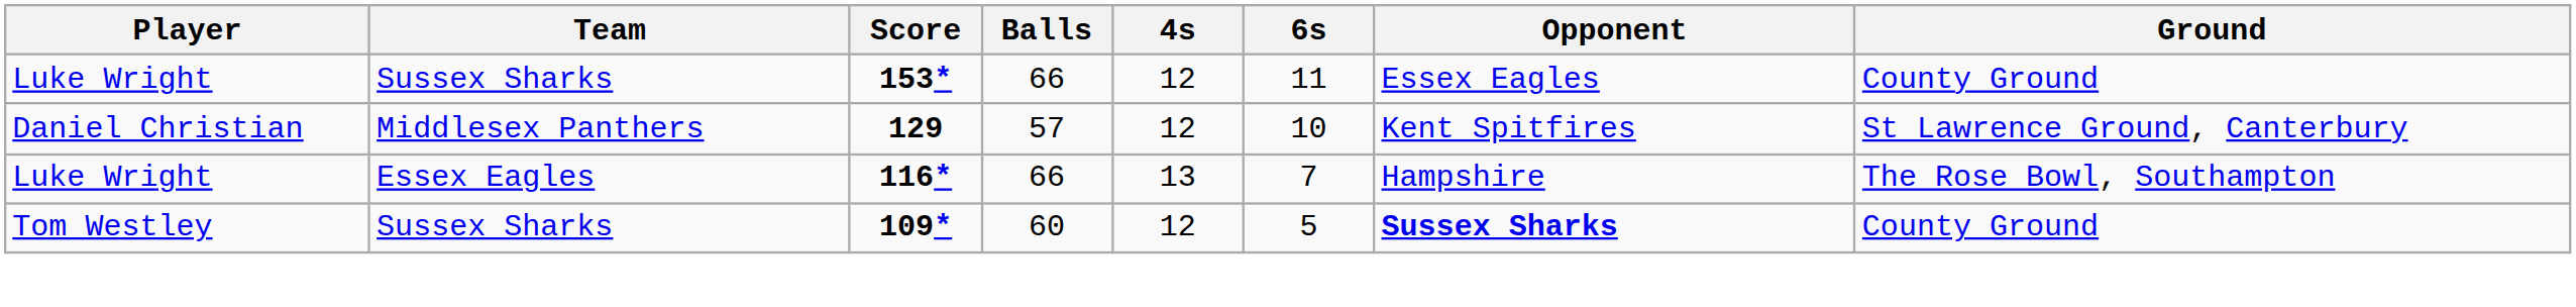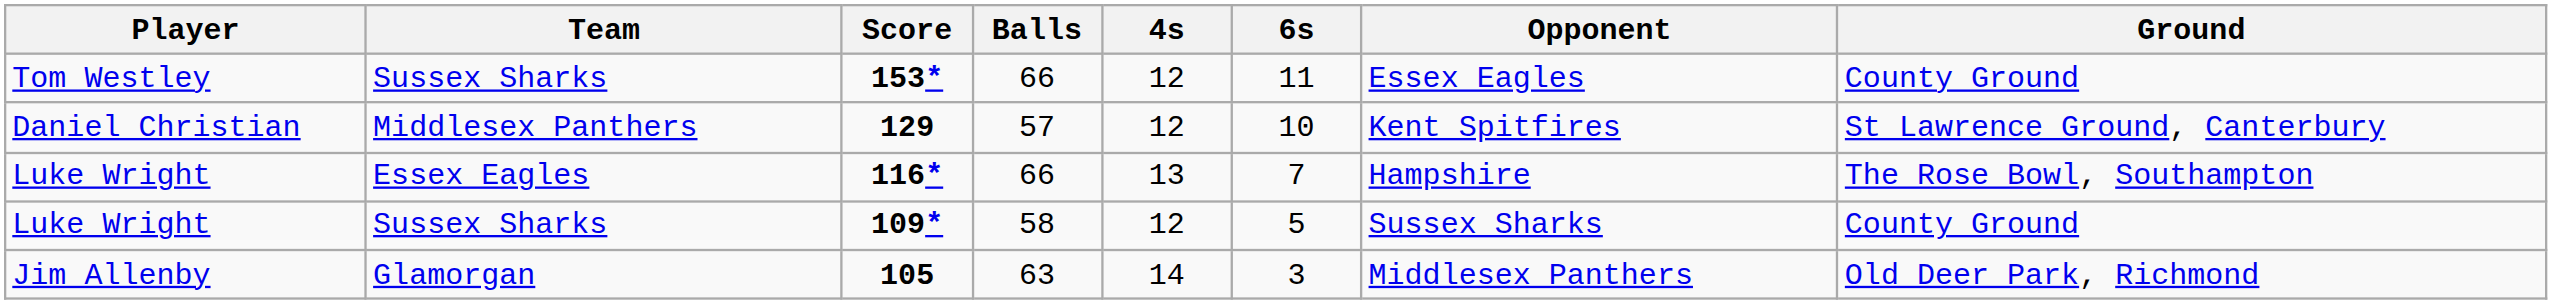 <table class="wikitable"  style="text-align:center;">
 <tr>
 <th width=150>Player</th>
 <th width=200>Team</th>
 <th width=50>Score</th>
 <th width=50>Balls</th>
 <th width=50>4s</th>
 <th width=50>6s</th>
 <th width=200>Opponent</th>
 <th width=300>Ground</th>
 </tr>
 <tr>
-<td style="text-align:left;"><a href='#'>Luke Wright</a></td>
+<td style="text-align:left;"><a href='#'>Tom Westley</a></td>
 <td style="text-align:left;"><a href='#'>Sussex Sharks</a></td>
 <td><strong>153<a href='#'>*</a></strong></td>
 <td>66</td>
 <td>12</td>
 <td>11</td>
 <td style="text-align:left;"><a href='#'>Essex Eagles</a></td>
 <td style="text-align:left;"><a href='#'>County Ground</a></td>
 </tr>
 <tr>
 <td style="text-align:left;"><a href='#'>Daniel Christian</a></td>
 <td style="text-align:left;"><a href='#'>Middlesex Panthers</a></td>
 <td><strong>129</strong></td>
 <td>57</td>
 <td>12</td>
 <td>10</td>
 <td style="text-align:left;"><a href='#'>Kent Spitfires</a></td>
 <td style="text-align:left;"><a href='#'>St Lawrence Ground</a>, <a href='#'>Canterbury</a></td>
 </tr>
 <tr>
 <td style="text-align:left;"><a href='#'>Luke Wright</a></td>
 <td style="text-align:left;"><a href='#'>Essex Eagles</a></td>
 <td><strong>116<a href='#'>*</a></strong></td>
 <td>66</td>
 <td>13</td>
 <td>7</td>
 <td style="text-align:left;"><a href='#'>Hampshire</a></td>
 <td style="text-align:left;"><a href='#'>The Rose Bowl</a>, <a href='#'>Southampton</a></td>
 </tr>
 <tr>
-<td style="text-align:left;"><a href='#'>Tom Westley</a></td>
+<td style="text-align:left;"><a href='#'>Luke Wright</a></td>
 <td style="text-align:left;"><a href='#'>Sussex Sharks</a></td>
 <td><strong>109<a href='#'>*</a></strong></td>
-<td>60</td>
+<td>58</td>
 <td>12</td>
 <td>5</td>
-<td style="text-align:left;"><strong><a href='#'>Sussex Sharks</a></strong></td>
+<td style="text-align:left;"><a href='#'>Sussex Sharks</a></td>
 <td style="text-align:left;"><a href='#'>County Ground</a></td>
 </tr>
+<tr>
+<td style="text-align:left;"><a href='#'>Jim Allenby</a></td>
+<td style="text-align:left;"><a href='#'>Glamorgan</a></td>
+<td><strong>105</strong></td>
+<td>63</td>
+<td>14</td>
+<td>3</td>
+<td style="text-align:left;"><a href='#'>Middlesex Panthers</a></td>
+<td style="text-align:left;"><a href='#'>Old Deer Park</a>, <a href='#'>Richmond</a></td>
+</tr>
 </table>
